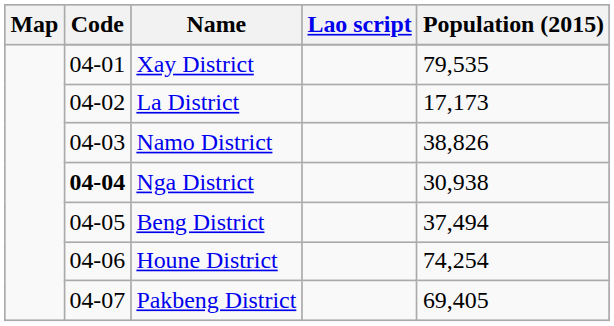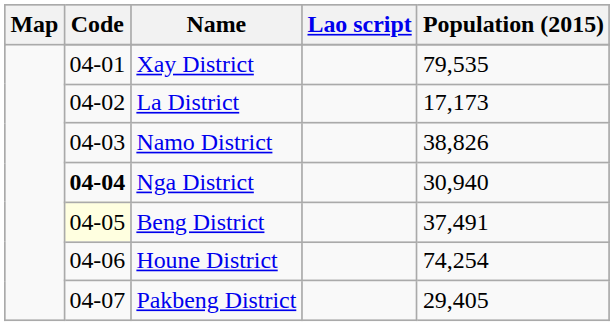 <table class="wikitable"  style="font-size:90%;">
 <tr>
 <th>Map</th>
 <th>Code</th>
 <th>Name</th>
 <th><a href='#'>Lao script</a></th>
 <th>Population (2015)</th>
 </tr>
 <tr>
 <td rowspan=9></td>
 </tr>
 <tr>
 <td>04-01</td>
 <td><a href='#'>Xay District</a></td>
 <td></td>
 <td>79,535</td>
 </tr>
 <tr>
 <td>04-02</td>
 <td><a href='#'>La District</a></td>
 <td></td>
 <td>17,173</td>
 </tr>
 <tr>
 <td>04-03</td>
 <td><a href='#'>Namo District</a></td>
 <td></td>
 <td>38,826</td>
 </tr>
 <tr>
 <td><strong>04-04</strong></td>
 <td><a href='#'>Nga District</a></td>
 <td></td>
-<td>30,938</td>
+<td>30,940</td>
 </tr>
 <tr>
-<td>04-05</td>
+<td style="background: lightyellow;">04-05</td>
 <td><a href='#'>Beng District</a></td>
 <td></td>
-<td>37,494</td>
+<td>37,491</td>
 </tr>
 <tr>
 <td>04-06</td>
 <td><a href='#'>Houne District</a></td>
 <td></td>
 <td>74,254</td>
 </tr>
 <tr>
 <td>04-07</td>
 <td><a href='#'>Pakbeng District</a></td>
 <td></td>
-<td>69,405</td>
+<td>29,405</td>
 </tr>
 </table>
